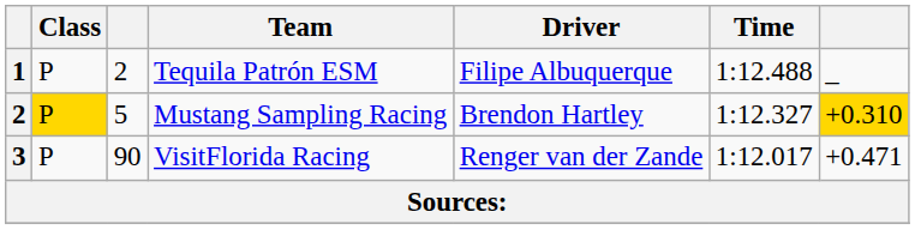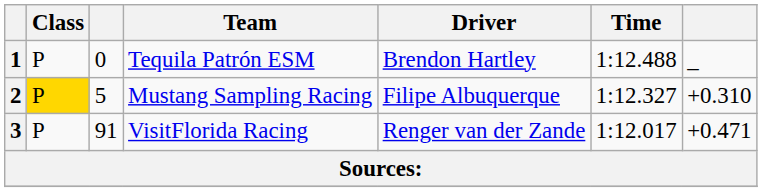 <table class="wikitable">
 <tr>
 <th scope="col"></th>
 <th scope="col">Class</th>
 <th scope="col"></th>
 <th scope="col">Team</th>
 <th scope="col">Driver</th>
 <th scope="col">Time</th>
 <th scope="col"></th>
 </tr>
 <tr>
 <th scope="row">1</th>
 <td>P</td>
-<td>2</td>
+<td>0</td>
 <td><a href='#'>Tequila Patrón ESM</a></td>
-<td><a href='#'>Filipe Albuquerque</a></td>
+<td><a href='#'>Brendon Hartley</a></td>
 <td>1:12.488</td>
 <td>_</td>
 </tr>
 <tr>
 <th scope="row">2</th>
 <td style="background: gold;">P</td>
 <td>5</td>
 <td><a href='#'>Mustang Sampling Racing</a></td>
-<td><a href='#'>Brendon Hartley</a></td>
+<td><a href='#'>Filipe Albuquerque</a></td>
 <td>1:12.327</td>
-<td style="background: gold;">+0.310</td>
+<td>+0.310</td>
 </tr>
 <tr>
 <th scope="row">3</th>
 <td>P</td>
-<td>90</td>
+<td>91</td>
 <td><a href='#'>VisitFlorida Racing</a></td>
 <td><a href='#'>Renger van der Zande</a></td>
 <td>1:12.017</td>
 <td>+0.471</td>
 </tr>
 <tr>
 <th colspan="7">Sources:</th>
 </tr>
 <tr>
 </tr>
 </table>
